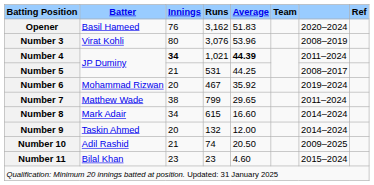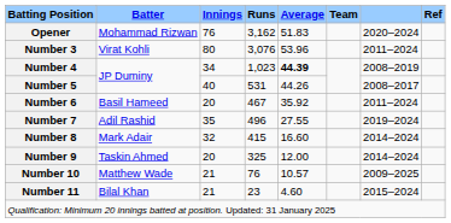 <table class="wikitable sortable defaultcenter" style="font-size: 95%">
 <tr>
 <th scope="col" style="background-color:#9cf;">Batting Position</th>
 <th scope="col" style="background-color:#9cf;"><a href='#'>Batter</a></th>
 <th scope="col" style="background-color:#9cf;"><a href='#'>Innings</a></th>
 <th scope="col" style="background-color:#9cf;">Runs</th>
 <th scope="col" style="background-color:#9cf;"><a href='#'>Average</a></th>
 <th scope="col" style="background-color:#9cf;">Team</th>
 <th scope="col" style="background-color:#9cf;"></th>
 <th scope="col" style="background-color:#9cf;">Ref</th>
 </tr>
 <tr>
 <th scope="row">Opener</th>
-<td><a href='#'>Basil Hameed</a></td>
+<td><a href='#'>Mohammad Rizwan</a></td>
 <td>76</td>
 <td>3,162</td>
 <td>51.83</td>
 <td></td>
 <td>2020–2024</td>
 <td></td>
 </tr>
 <tr>
 <th scope="row">Number 3</th>
 <td><a href='#'>Virat Kohli</a></td>
 <td>80</td>
 <td>3,076</td>
 <td>53.96</td>
 <td></td>
-<td>2008–2019</td>
+<td>2011–2024</td>
 <td></td>
 </tr>
 <tr>
 <th scope="row">Number 4</th>
 <td rowspan="2"><a href='#'>JP Duminy</a></td>
-<td><strong>34</strong></td>
-<td>1,021</td>
+<td>34</td>
+<td>1,023</td>
 <td><strong>44.39</strong></td>
 <td rowspan="2"></td>
-<td>2011–2024</td>
+<td>2008–2019</td>
 <td></td>
 </tr>
 <tr>
 <th scope="row">Number 5</th>
-<td>21</td>
+<td>40</td>
 <td>531</td>
-<td>44.25</td>
+<td>44.26</td>
 <td>2008–2017</td>
 <td></td>
 </tr>
 <tr>
 <th scope="row">Number 6</th>
-<td><a href='#'>Mohammad Rizwan</a></td>
+<td><a href='#'>Basil Hameed</a></td>
 <td>20</td>
 <td>467</td>
 <td>35.92</td>
+<td></td>
+<td>2011–2024</td>
+<td></td>
+</tr>
+<tr>
+<th scope="row">Number 7</th>
+<td><a href='#'>Adil Rashid</a></td>
+<td>35</td>
+<td>496</td>
+<td>27.55</td>
 <td></td>
 <td>2019–2024</td>
 <td></td>
 </tr>
 <tr>
-<th scope="row">Number 7</th>
-<td><a href='#'>Matthew Wade</a></td>
-<td>38</td>
-<td>799</td>
-<td>29.65</td>
-<td></td>
-<td>2011–2024</td>
-<td></td>
-</tr>
-<tr>
 <th scope="row">Number 8</th>
 <td><a href='#'>Mark Adair</a></td>
-<td>34</td>
-<td>615</td>
+<td>32</td>
+<td>415</td>
 <td>16.60</td>
 <td></td>
 <td>2014–2024</td>
 <td></td>
 </tr>
 <tr>
 <th scope="row">Number 9</th>
 <td><a href='#'>Taskin Ahmed</a></td>
 <td>20</td>
-<td>132</td>
+<td>325</td>
 <td>12.00</td>
 <td></td>
 <td>2014–2024</td>
 <td></td>
 </tr>
 <tr>
 <th scope="row">Number 10</th>
-<td><a href='#'>Adil Rashid</a></td>
+<td><a href='#'>Matthew Wade</a></td>
 <td>21</td>
-<td>74</td>
-<td>20.50</td>
+<td>76</td>
+<td>10.57</td>
 <td></td>
 <td>2009–2025</td>
 <td></td>
 </tr>
 <tr>
 <th scope="row">Number 11</th>
 <td><a href='#'>Bilal Khan</a></td>
-<td>23</td>
+<td>21</td>
 <td>23</td>
 <td>4.60</td>
 <td></td>
 <td>2015–2024</td>
 <td></td>
 </tr>
 <tr class="sortbottom">
 <td colspan="8" style="text-align:left;"><small><em>Qualification: Minimum 20 innings batted at position.</em> Updated: 31 January 2025</small></td>
 </tr>
 </table>
